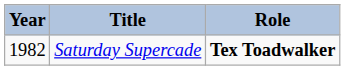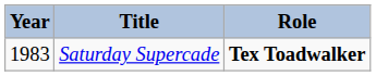 <table class="wikitable" style="font-size:95%;">
 <tr>
 <th style="background:#B0C4DE;">Year</th>
 <th style="background:#B0C4DE;">Title</th>
 <th style="background:#B0C4DE;">Role</th>
 </tr>
 <tr>
-<td>1982</td>
+<td>1983</td>
 <td><em><a href='#'>Saturday Supercade</a></em></td>
 <td><strong>Tex Toadwalker</strong></td>
 </tr>
 </table>
